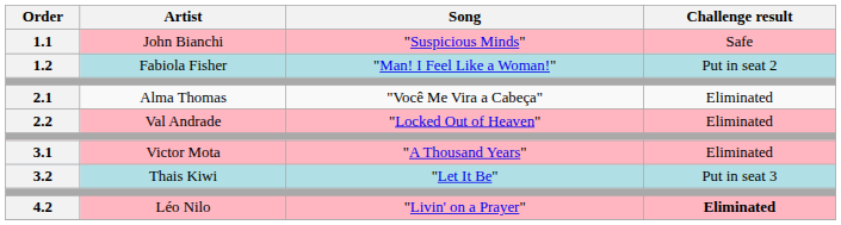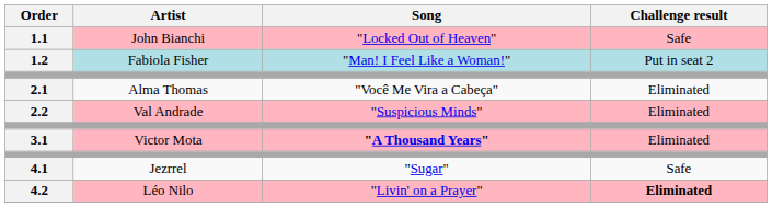 <table class="wikitable" style="text-align:center; width:55%;">
 <tr>
 <th scope="col" width="05%">Order</th>
 <th scope="col" width="15%">Artist</th>
 <th scope="col" width="26%">Song</th>
 <th scope="col" width="14%">Challenge result</th>
 </tr>
 <tr bgcolor=FFB6C1>
 <th>1.1</th>
 <td>John Bianchi</td>
-<td>"<a href='#'>Suspicious Minds</a>"</td>
+<td>"<a href='#'>Locked Out of Heaven</a>"</td>
 <td>Safe</td>
 </tr>
 <tr bgcolor=B0E0E6>
 <th>1.2</th>
 <td>Fabiola Fisher</td>
 <td>"<a href='#'>Man! I Feel Like a Woman!</a>"</td>
 <td>Put in seat 2</td>
 </tr>
 <tr>
 <td bgcolor=A9A9A9 colspan=4></td>
 </tr>
 <tr>
 <th>2.1</th>
 <td>Alma Thomas</td>
 <td>"Você Me Vira a Cabeça"</td>
 <td>Eliminated</td>
 </tr>
 <tr bgcolor=FFB6C1>
 <th>2.2</th>
 <td>Val Andrade</td>
-<td>"<a href='#'>Locked Out of Heaven</a>"</td>
+<td>"<a href='#'>Suspicious Minds</a>"</td>
 <td>Eliminated</td>
 </tr>
 <tr>
 <td bgcolor=A9A9A9 colspan=4></td>
 </tr>
 <tr bgcolor=FFB6C1>
 <th>3.1</th>
 <td>Victor Mota</td>
-<td>"<a href='#'>A Thousand Years</a>"</td>
+<td><strong>"<a href='#'>A Thousand Years</a>"</strong></td>
 <td>Eliminated</td>
-</tr>
-<tr bgcolor=B0E0E6>
-<th>3.2</th>
-<td>Thais Kiwi</td>
-<td>"<a href='#'>Let It Be</a>"</td>
-<td>Put in seat 3</td>
 </tr>
 <tr>
 <td bgcolor=A9A9A9 colspan=4></td>
+</tr>
+<tr>
+<th>4.1</th>
+<td>Jezrrel</td>
+<td>"<a href='#'>Sugar</a>"</td>
+<td>Safe</td>
 </tr>
 <tr bgcolor=FFB6C1>
 <th>4.2</th>
 <td>Léo Nilo</td>
 <td>"<a href='#'>Livin' on a Prayer</a>"</td>
 <td><strong>Eliminated</strong></td>
 </tr>
 <tr>
 </tr>
 </table>
